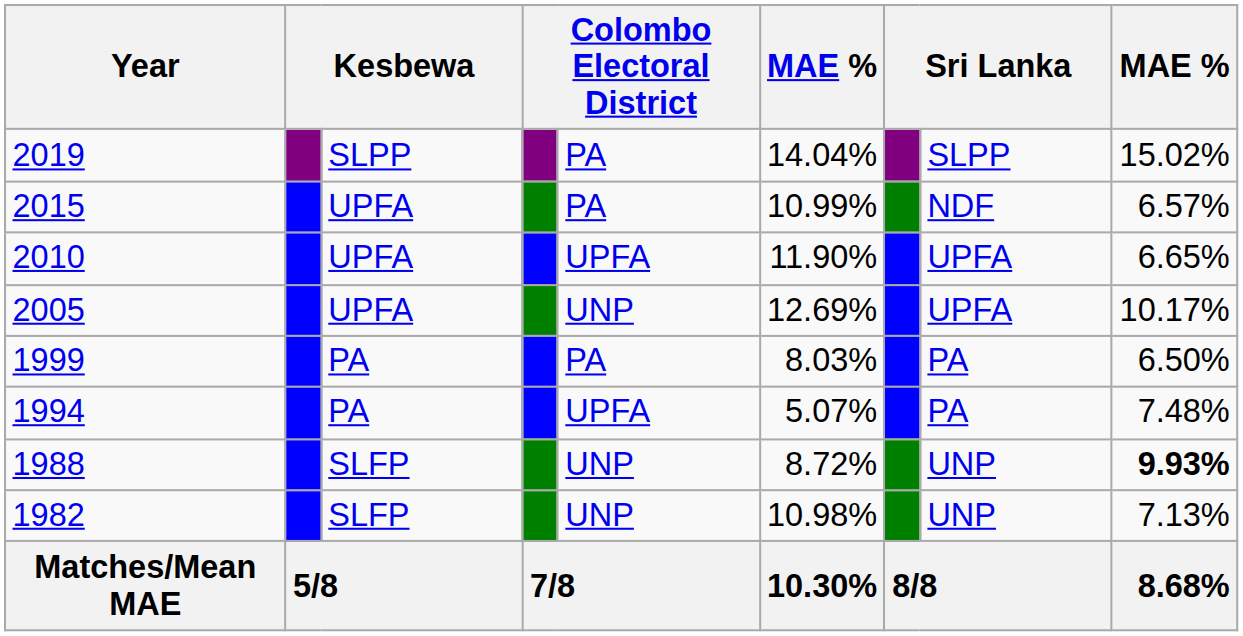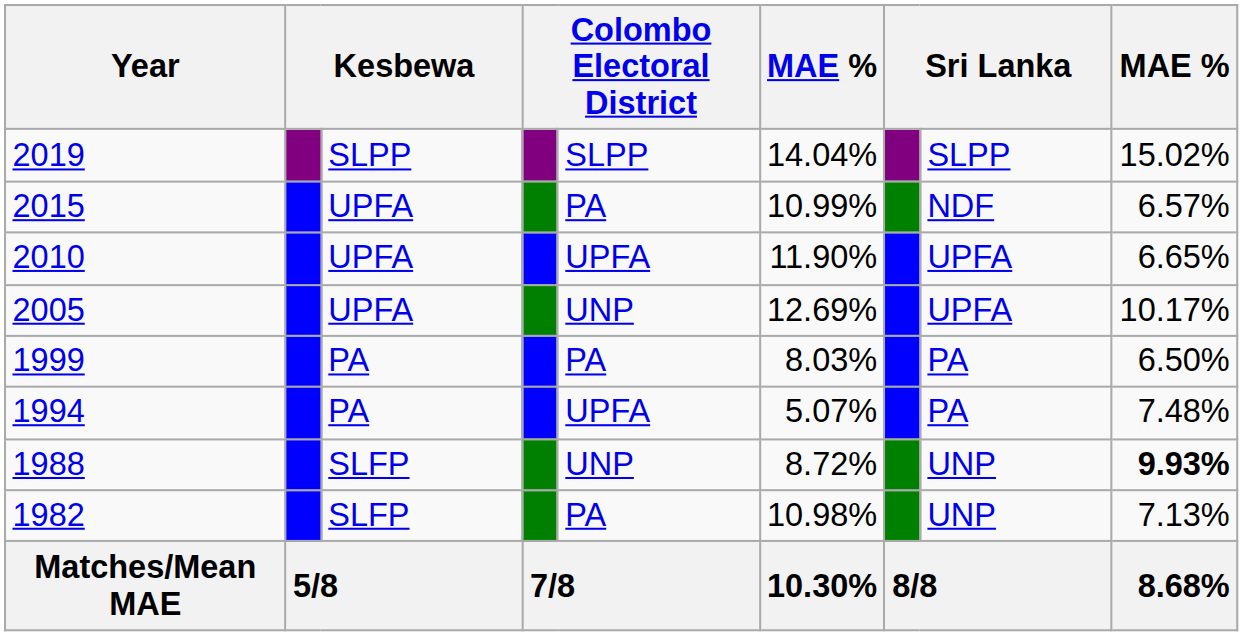 <table class="wikitable">
 <tr>
 <th>Year</th>
 <th colspan="2" width="144px">Kesbewa</th>
 <th colspan="2" width="144px"><a href='#'>Colombo Electoral District</a></th>
 <th><a href='#'>MAE</a> %</th>
 <th colspan="2" width="144px">Sri Lanka</th>
 <th>MAE %</th>
 </tr>
 <tr>
 <td><a href='#'>2019</a></td>
 <td style="background-color:purple;" width="10px"></td>
 <td style="text-align:left;"><a href='#'>SLPP</a></td>
 <td style="background-color:purple;" width="10px"></td>
-<td style="text-align:left;"><a href='#'>PA</a></td>
+<td style="text-align:left;"><a href='#'>SLPP</a></td>
 <td style="text-align:right;">14.04%</td>
 <td style="background-color:purple;" width="10px"></td>
 <td style="text-align:left;"><a href='#'>SLPP</a></td>
 <td style="text-align:right;">15.02%</td>
 </tr>
 <tr>
 <td><a href='#'>2015</a></td>
 <td style="background-color:blue;" width="10px"></td>
 <td style="text-align:left;"><a href='#'>UPFA</a></td>
 <td style="background-color:green;" width="10px"></td>
 <td style="text-align:left;"><a href='#'>PA</a></td>
 <td style="text-align:right;">10.99%</td>
 <td style="background-color:green;" width="10px"></td>
 <td style="text-align:left;"><a href='#'>NDF</a></td>
 <td style="text-align:right;">6.57%</td>
 </tr>
 <tr>
 <td><a href='#'>2010</a></td>
 <td style="background-color:blue;" width="10px"></td>
 <td style="text-align:left;"><a href='#'>UPFA</a></td>
 <td style="background-color:blue;" width="10px"></td>
 <td style="text-align:left;"><a href='#'>UPFA</a></td>
 <td style="text-align:right;">11.90%</td>
 <td style="background-color:blue;" width="10px"></td>
 <td style="text-align:left;"><a href='#'>UPFA</a></td>
 <td style="text-align:right;">6.65%</td>
 </tr>
 <tr>
 <td><a href='#'>2005</a></td>
 <td style="background-color:blue;" width="10px"></td>
 <td style="text-align:left;"><a href='#'>UPFA</a></td>
 <td style="background-color:green;" width="10px"></td>
 <td style="text-align:left;"><a href='#'>UNP</a></td>
 <td style="text-align:right;">12.69%</td>
 <td style="background-color:blue;" width="10px"></td>
 <td style="text-align:left;"><a href='#'>UPFA</a></td>
 <td style="text-align:right;">10.17%</td>
 </tr>
 <tr>
 <td><a href='#'>1999</a></td>
 <td style="background-color:blue;" width="10px"></td>
 <td style="text-align:left;"><a href='#'>PA</a></td>
 <td style="background-color:blue;" width="10px"></td>
 <td style="text-align:left;"><a href='#'>PA</a></td>
 <td style="text-align:right;">8.03%</td>
 <td style="background-color:blue;" width="10px"></td>
 <td style="text-align:left;"><a href='#'>PA</a></td>
 <td style="text-align:right;">6.50%</td>
 </tr>
 <tr>
 <td><a href='#'>1994</a></td>
 <td style="background-color:blue;" width="10px"></td>
 <td style="text-align:left;"><a href='#'>PA</a></td>
 <td style="background-color:blue;" width="10px"></td>
 <td style="text-align:left;"><a href='#'>UPFA</a></td>
 <td style="text-align:right;">5.07%</td>
 <td style="background-color:blue;" width="10px"></td>
 <td style="text-align:left;"><a href='#'>PA</a></td>
 <td style="text-align:right;">7.48%</td>
 </tr>
 <tr>
 <td><a href='#'>1988</a></td>
 <td style="background-color:blue;" width="10px"></td>
 <td style="text-align:left;"><a href='#'>SLFP</a></td>
 <td style="background-color:green;" width="10px"></td>
 <td style="text-align:left;"><a href='#'>UNP</a></td>
 <td style="text-align:right;">8.72%</td>
 <td style="background-color:green;" width="10px"></td>
 <td style="text-align:left;"><a href='#'>UNP</a></td>
 <td style="text-align:right;"><strong>9.93%</strong></td>
 </tr>
 <tr>
 <td><a href='#'>1982</a></td>
 <td style="background-color:blue;" width="10px"></td>
 <td style="text-align:left;"><a href='#'>SLFP</a></td>
 <td style="background-color:green;" width="10px"></td>
-<td style="text-align:left;"><a href='#'>UNP</a></td>
+<td style="text-align:left;"><a href='#'>PA</a></td>
 <td style="text-align:right;">10.98%</td>
 <td style="background-color:green;" width="10px"></td>
 <td style="text-align:left;"><a href='#'>UNP</a></td>
 <td style="text-align:right;">7.13%</td>
 </tr>
 <tr>
 <th>Matches/Mean MAE</th>
 <th style="text-align:left;"colspan="2" width="144px">5/8</th>
 <th style="text-align:left;"colspan="2" width="144px">7/8</th>
 <th style="text-align:right;">10.30%</th>
 <th style="text-align:left;"colspan="2" width="144px">8/8</th>
 <th style="text-align:right;">8.68%</th>
 </tr>
 </table>
